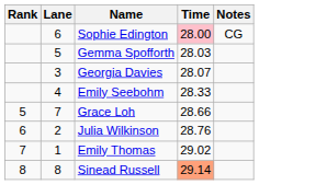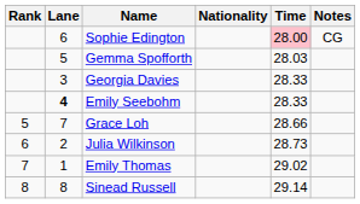 <table class="wikitable sortable" style="text-align:center">
 <tr>
 <th>Rank</th>
 <th>Lane</th>
 <th>Name</th>
+<th>Nationality</th>
 <th>Time</th>
 <th>Notes</th>
 </tr>
 <tr>
 <td></td>
 <td>6</td>
 <td align=left><a href='#'>Sophie Edington</a></td>
+<td align=left></td>
 <td style="background: pink;">28.00</td>
 <td>CG</td>
 </tr>
 <tr>
 <td></td>
 <td>5</td>
 <td align=left><a href='#'>Gemma Spofforth</a></td>
+<td align=left></td>
 <td>28.03</td>
 <td></td>
 </tr>
 <tr>
 <td></td>
 <td>3</td>
 <td align=left><a href='#'>Georgia Davies</a></td>
-<td>28.07</td>
+<td align=left></td>
+<td>28.33</td>
 <td></td>
 </tr>
 <tr>
 <td></td>
-<td>4</td>
+<td><strong>4</strong></td>
 <td align=left><a href='#'>Emily Seebohm</a></td>
+<td align=left></td>
 <td>28.33</td>
 <td></td>
 </tr>
 <tr>
 <td>5</td>
 <td>7</td>
 <td align=left><a href='#'>Grace Loh</a></td>
+<td align=left></td>
 <td>28.66</td>
 <td></td>
 </tr>
 <tr>
 <td>6</td>
 <td>2</td>
 <td align=left><a href='#'>Julia Wilkinson</a></td>
-<td>28.76</td>
+<td align=left></td>
+<td>28.73</td>
 <td></td>
 </tr>
 <tr>
 <td>7</td>
 <td>1</td>
 <td align=left><a href='#'>Emily Thomas</a></td>
+<td align=left></td>
 <td>29.02</td>
 <td></td>
 </tr>
 <tr>
 <td>8</td>
 <td>8</td>
 <td align=left><a href='#'>Sinead Russell</a></td>
-<td style="background: lightsalmon;">29.14</td>
+<td align=left></td>
+<td>29.14</td>
 <td></td>
 </tr>
 </table>
